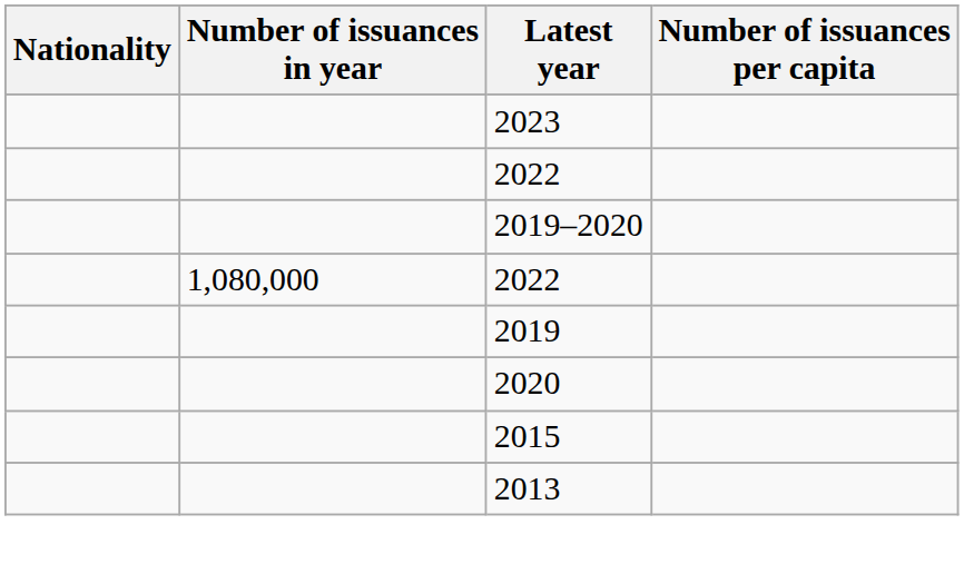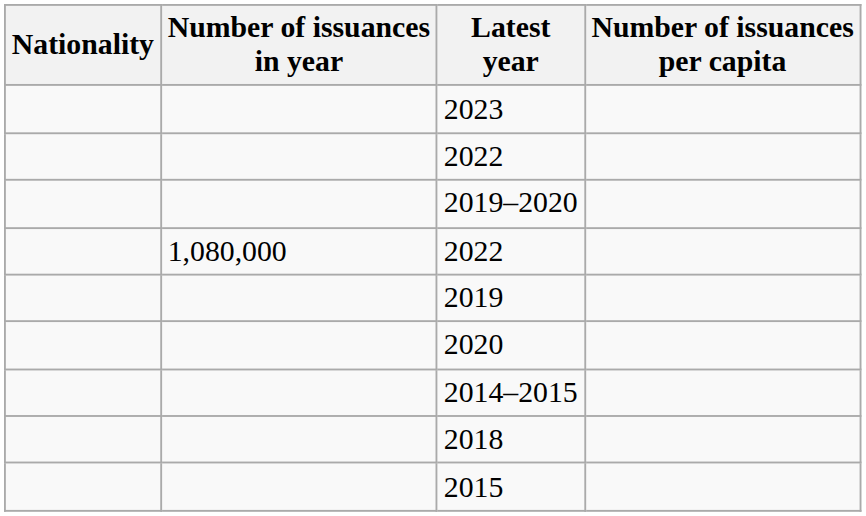 <table class="wikitable alternance sortable">
 <tr>
 <th scope="col">Nationality</th>
 <th scope="col" data-sort-type=number>Number of issuances <br>in year</th>
 <th scope="col">Latest <br>year</th>
 <th scope="col">Number of issuances <br>per capita</th>
 </tr>
 <tr>
 <td scope="row"></td>
 <td></td>
 <td>2023</td>
 <td></td>
 </tr>
 <tr>
 <td scope="row"></td>
 <td></td>
 <td>2022</td>
 <td></td>
 </tr>
 <tr>
 <td scope="row"></td>
 <td></td>
 <td>2019–2020</td>
 <td></td>
 </tr>
 <tr>
 <td scope="row"></td>
 <td>1,080,000</td>
 <td>2022</td>
 <td></td>
 </tr>
 <tr>
 <td scope="row"></td>
 <td></td>
 <td>2019</td>
 <td></td>
 </tr>
 <tr>
 <td scope="row"></td>
 <td></td>
 <td>2020</td>
 <td></td>
 </tr>
 <tr>
 <td scope="row"></td>
 <td></td>
-<td>2015</td>
+<td>2014–2015</td>
 <td></td>
 </tr>
 <tr>
 <td scope="row"></td>
 <td></td>
-<td>2013</td>
+<td>2018</td>
+<td></td>
+</tr>
+<tr>
+<td scope="row"></td>
+<td></td>
+<td>2015</td>
 <td></td>
 </tr>
 </table>
